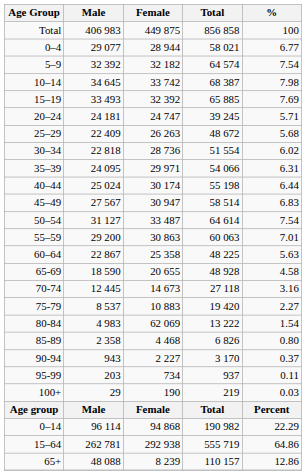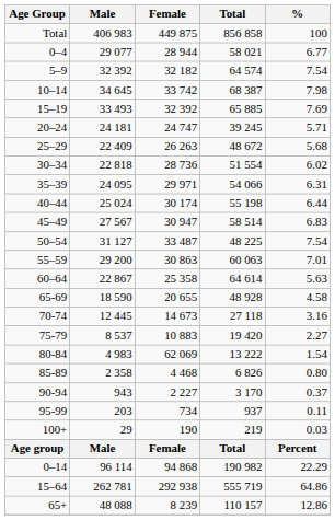 <table class="wikitable">
 <tr>
 <th width="80pt">Age Group</th>
 <th width="80pt">Male</th>
 <th width="80pt">Female</th>
 <th width="80pt">Total</th>
 <th width="80pt">%</th>
 </tr>
 <tr>
 <td align="right">Total</td>
 <td align="right">406 983</td>
 <td align="right">449 875</td>
 <td align="right">856 858</td>
 <td align="right">100</td>
 </tr>
 <tr>
 <td align="right">0–4</td>
 <td align="right">29 077</td>
 <td align="right">28 944</td>
 <td align="right">58 021</td>
 <td align="right">6.77</td>
 </tr>
 <tr>
 <td align="right">5–9</td>
 <td align="right">32 392</td>
 <td align="right">32 182</td>
 <td align="right">64 574</td>
 <td align="right">7.54</td>
 </tr>
 <tr>
 <td align="right">10–14</td>
 <td align="right">34 645</td>
 <td align="right">33 742</td>
 <td align="right">68 387</td>
 <td align="right">7.98</td>
 </tr>
 <tr>
 <td align="right">15–19</td>
 <td align="right">33 493</td>
 <td align="right">32 392</td>
 <td align="right">65 885</td>
 <td align="right">7.69</td>
 </tr>
 <tr>
 <td align="right">20–24</td>
 <td align="right">24 181</td>
 <td align="right">24 747</td>
 <td align="right">39 245</td>
 <td align="right">5.71</td>
 </tr>
 <tr>
 <td align="right">25–29</td>
 <td align="right">22 409</td>
 <td align="right">26 263</td>
 <td align="right">48 672</td>
 <td align="right">5.68</td>
 </tr>
 <tr>
 <td align="right">30–34</td>
 <td align="right">22 818</td>
 <td align="right">28 736</td>
 <td align="right">51 554</td>
 <td align="right">6.02</td>
 </tr>
 <tr>
 <td align="right">35–39</td>
 <td align="right">24 095</td>
 <td align="right">29 971</td>
 <td align="right">54 066</td>
 <td align="right">6.31</td>
 </tr>
 <tr>
 <td align="right">40–44</td>
 <td align="right">25 024</td>
 <td align="right">30 174</td>
 <td align="right">55 198</td>
 <td align="right">6.44</td>
 </tr>
 <tr>
 <td align="right">45–49</td>
 <td align="right">27 567</td>
 <td align="right">30 947</td>
 <td align="right">58 514</td>
 <td align="right">6.83</td>
 </tr>
 <tr>
 <td align="right">50–54</td>
 <td align="right">31 127</td>
 <td align="right">33 487</td>
-<td align="right">64 614</td>
+<td align="right">48 225</td>
 <td align="right">7.54</td>
 </tr>
 <tr>
 <td align="right">55–59</td>
 <td align="right">29 200</td>
 <td align="right">30 863</td>
 <td align="right">60 063</td>
 <td align="right">7.01</td>
 </tr>
 <tr>
 <td align="right">60–64</td>
 <td align="right">22 867</td>
 <td align="right">25 358</td>
-<td align="right">48 225</td>
+<td align="right">64 614</td>
 <td align="right">5.63</td>
 </tr>
 <tr>
 <td align="right">65-69</td>
 <td align="right">18 590</td>
 <td align="right">20 655</td>
 <td align="right">48 928</td>
 <td align="right">4.58</td>
 </tr>
 <tr>
 <td align="right">70-74</td>
 <td align="right">12 445</td>
 <td align="right">14 673</td>
 <td align="right">27 118</td>
 <td align="right">3.16</td>
 </tr>
 <tr>
 <td align="right">75-79</td>
 <td align="right">8 537</td>
 <td align="right">10 883</td>
 <td align="right">19 420</td>
 <td align="right">2.27</td>
 </tr>
 <tr>
 <td align="right">80-84</td>
 <td align="right">4 983</td>
 <td align="right">62 069</td>
 <td align="right">13 222</td>
 <td align="right">1.54</td>
 </tr>
 <tr>
 <td align="right">85-89</td>
 <td align="right">2 358</td>
 <td align="right">4 468</td>
 <td align="right">6 826</td>
 <td align="right">0.80</td>
 </tr>
 <tr>
 <td align="right">90-94</td>
 <td align="right">943</td>
 <td align="right">2 227</td>
 <td align="right">3 170</td>
 <td align="right">0.37</td>
 </tr>
 <tr>
 <td align="right">95-99</td>
 <td align="right">203</td>
 <td align="right">734</td>
 <td align="right">937</td>
 <td align="right">0.11</td>
 </tr>
 <tr>
 <td align="right">100+</td>
 <td align="right">29</td>
 <td align="right">190</td>
 <td align="right">219</td>
 <td align="right">0.03</td>
 </tr>
 <tr>
 <th width="50">Age group</th>
 <th width="80pt">Male</th>
 <th width="80">Female</th>
 <th width="80">Total</th>
 <th width="50">Percent</th>
 </tr>
 <tr>
 <td align="right">0–14</td>
 <td align="right">96 114</td>
 <td align="right">94 868</td>
 <td align="right">190 982</td>
 <td align="right">22.29</td>
 </tr>
 <tr>
 <td align="right">15–64</td>
 <td align="right">262 781</td>
 <td align="right">292 938</td>
 <td align="right">555 719</td>
 <td align="right">64.86</td>
 </tr>
 <tr>
 <td align="right">65+</td>
 <td align="right">48 088</td>
 <td align="right">8 239</td>
 <td align="right">110 157</td>
 <td align="right">12.86</td>
 </tr>
 <tr>
 </tr>
 </table>
